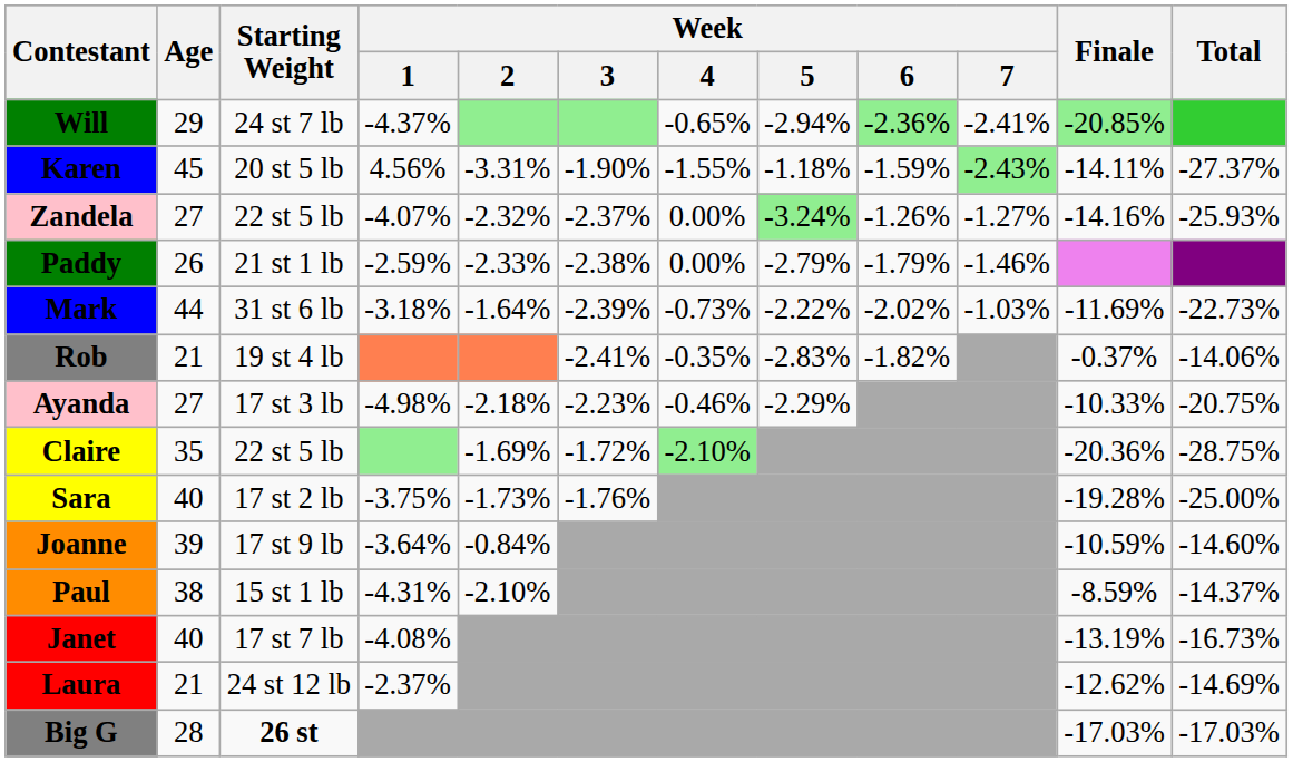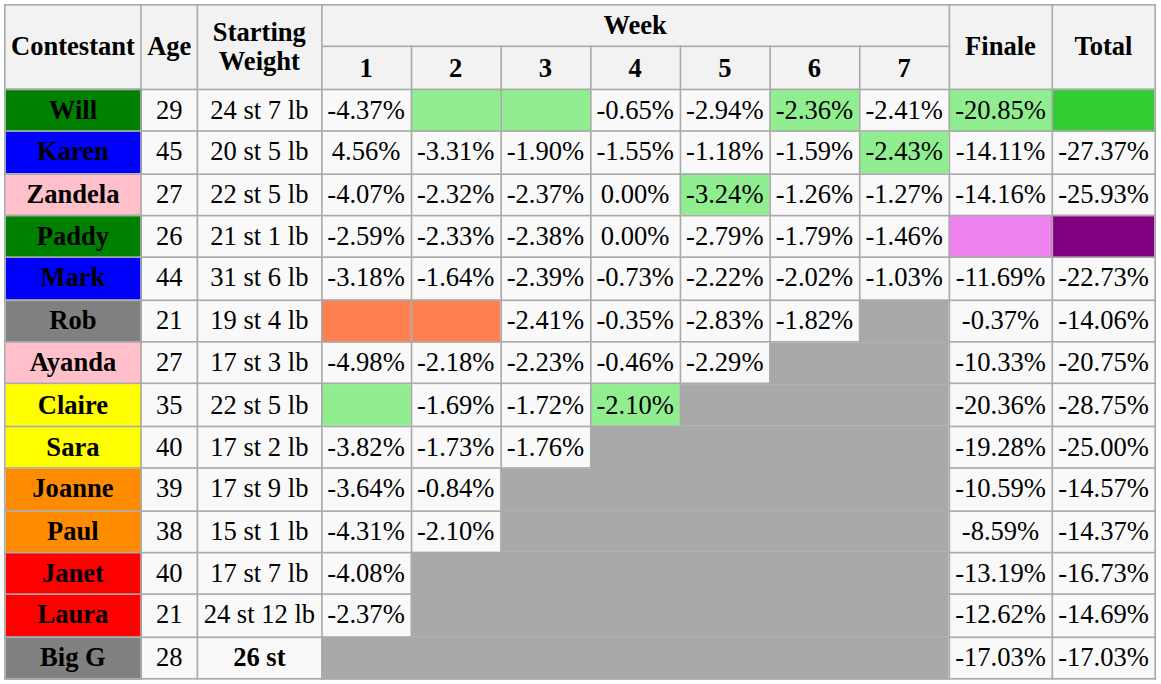 <table class="wikitable" style="text-align:center" align=center>
 <tr>
 <th rowspan=2>Contestant</th>
 <th rowspan=2>Age</th>
 <th rowspan=2>Starting<br>Weight</th>
 <th colspan=7>Week</th>
 <th rowspan=2>Finale</th>
 <th rowspan=2>Total</th>
 </tr>
 <tr>
 <th>1</th>
 <th>2</th>
 <th>3</th>
 <th>4</th>
 <th>5</th>
 <th>6</th>
 <th>7</th>
 </tr>
 <tr>
 <td bgcolor="green"><span><strong>Will</strong></span></td>
 <td>29</td>
 <td>24 st 7 lb</td>
 <td>-4.37%</td>
 <td bgcolor="lightgreen"></td>
 <td bgcolor="lightgreen"></td>
 <td>-0.65%</td>
 <td>-2.94%</td>
 <td bgcolor="lightgreen">-2.36%</td>
 <td>-2.41%</td>
 <td bgcolor="lightgreen">-20.85%</td>
 <td bgcolor="limegreen"></td>
 </tr>
 <tr>
 <td bgcolor="blue"><span><strong>Karen</strong></span></td>
 <td>45</td>
 <td>20 st 5 lb</td>
 <td>4.56%</td>
 <td>-3.31%</td>
 <td>-1.90%</td>
 <td>-1.55%</td>
 <td>-1.18%</td>
 <td>-1.59%</td>
 <td bgcolor="lightgreen">-2.43%</td>
 <td>-14.11%</td>
 <td>-27.37%</td>
 </tr>
 <tr>
 <td bgcolor="pink"><strong>Zandela</strong></td>
 <td>27</td>
 <td>22 st 5 lb</td>
 <td>-4.07%</td>
 <td>-2.32%</td>
 <td>-2.37%</td>
 <td>0.00%</td>
 <td bgcolor="lightgreen">-3.24%</td>
 <td>-1.26%</td>
 <td>-1.27%</td>
 <td>-14.16%</td>
 <td>-25.93%</td>
 </tr>
 <tr>
 <td bgcolor="green"><span><strong>Paddy</strong></span></td>
 <td>26</td>
 <td>21 st 1 lb</td>
 <td>-2.59%</td>
 <td>-2.33%</td>
 <td>-2.38%</td>
 <td>0.00%</td>
 <td>-2.79%</td>
 <td>-1.79%</td>
 <td>-1.46%</td>
 <td bgcolor="violet"></td>
 <td bgcolor="purple"></td>
 </tr>
 <tr>
 <td bgcolor="blue"><span><strong>Mark</strong></span></td>
 <td>44</td>
 <td>31 st 6 lb</td>
 <td>-3.18%</td>
 <td>-1.64%</td>
 <td>-2.39%</td>
 <td>-0.73%</td>
 <td>-2.22%</td>
 <td>-2.02%</td>
 <td>-1.03%</td>
 <td>-11.69%</td>
 <td>-22.73%</td>
 </tr>
 <tr>
 <td bgcolor="grey"><strong>Rob</strong></td>
 <td>21</td>
 <td>19 st 4 lb</td>
 <td bgcolor="coral"></td>
 <td bgcolor="coral"></td>
 <td>-2.41%</td>
 <td>-0.35%</td>
 <td>-2.83%</td>
 <td>-1.82%</td>
 <td bgcolor="darkgray" colspan=1></td>
 <td>-0.37%</td>
 <td>-14.06%</td>
 </tr>
 <tr>
 <td bgcolor="pink"><strong>Ayanda</strong></td>
 <td>27</td>
 <td>17 st 3 lb</td>
 <td>-4.98%</td>
 <td>-2.18%</td>
 <td>-2.23%</td>
 <td>-0.46%</td>
 <td>-2.29%</td>
 <td bgcolor="darkgray" colspan=2></td>
 <td>-10.33%</td>
 <td>-20.75%</td>
 </tr>
 <tr>
 <td bgcolor="yellow"><strong>Claire</strong></td>
 <td>35</td>
 <td>22 st 5 lb</td>
 <td bgcolor="lightgreen"></td>
 <td>-1.69%</td>
 <td>-1.72%</td>
 <td bgcolor="lightgreen">-2.10%</td>
 <td bgcolor="darkgray" colspan=3></td>
 <td>-20.36%</td>
 <td>-28.75%</td>
 </tr>
 <tr>
 <td bgcolor="yellow"><strong>Sara</strong></td>
 <td>40</td>
 <td>17 st 2 lb</td>
-<td>-3.75%</td>
+<td>-3.82%</td>
 <td>-1.73%</td>
 <td>-1.76%</td>
 <td bgcolor="darkgray" colspan=4></td>
 <td>-19.28%</td>
 <td>-25.00%</td>
 </tr>
 <tr>
 <td bgcolor="darkorange"><strong>Joanne</strong></td>
 <td>39</td>
 <td>17 st 9 lb</td>
 <td>-3.64%</td>
 <td>-0.84%</td>
 <td bgcolor="darkgray" colspan=5></td>
 <td>-10.59%</td>
-<td>-14.60%</td>
+<td>-14.57%</td>
 </tr>
 <tr>
 <td bgcolor="darkorange"><strong>Paul</strong></td>
 <td>38</td>
 <td>15 st 1 lb</td>
 <td>-4.31%</td>
 <td>-2.10%</td>
 <td bgcolor="darkgray" colspan=5></td>
 <td>-8.59%</td>
 <td>-14.37%</td>
 </tr>
 <tr>
 <td bgcolor="red"><span><strong>Janet</strong></span></td>
 <td>40</td>
 <td>17 st 7 lb</td>
 <td>-4.08%</td>
 <td bgcolor="darkgray" colspan=6></td>
 <td>-13.19%</td>
 <td>-16.73%</td>
 </tr>
 <tr>
 <td bgcolor="red"><span><strong>Laura</strong></span></td>
 <td>21</td>
 <td>24 st 12 lb</td>
 <td>-2.37%</td>
 <td bgcolor="darkgray" colspan=6></td>
 <td>-12.62%</td>
 <td>-14.69%</td>
 </tr>
 <tr>
 <td bgcolor="grey"><strong>Big G</strong></td>
 <td>28</td>
 <td><strong>26 st</strong></td>
 <td bgcolor="darkgray" colspan=7></td>
 <td>-17.03%</td>
 <td>-17.03%</td>
 </tr>
 </table>
